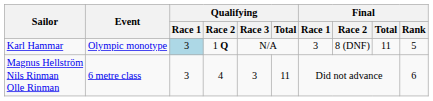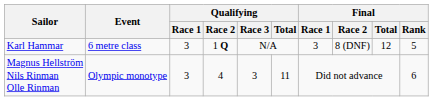 <table class=wikitable style="font-size:90%">
 <tr>
 <th rowspan=2>Sailor</th>
 <th rowspan=2>Event</th>
 <th colspan=4>Qualifying</th>
 <th colspan=4>Final</th>
 </tr>
 <tr>
 <th>Race 1</th>
 <th>Race 2</th>
 <th>Race 3</th>
 <th>Total</th>
 <th>Race 1</th>
 <th>Race 2</th>
 <th>Total</th>
 <th>Rank</th>
 </tr>
 <tr>
 <td><a href='#'>Karl Hammar</a></td>
-<td><a href='#'>Olympic monotype</a></td>
-<td align=center style="background: lightblue;">3</td>
+<td><a href='#'>6 metre class</a></td>
+<td align=center>3</td>
 <td align=center>1 <strong>Q</strong></td>
 <td align=center colspan=2>N/A</td>
 <td align=center>3</td>
 <td align=center>8 (DNF)</td>
-<td align=center>11</td>
+<td align=center>12</td>
 <td align=center>5</td>
 </tr>
 <tr>
 <td><a href='#'>Magnus Hellström</a> <br> <a href='#'>Nils Rinman</a> <br> <a href='#'>Olle Rinman</a></td>
-<td><a href='#'>6 metre class</a></td>
+<td><a href='#'>Olympic monotype</a></td>
 <td align=center>3</td>
 <td align=center>4</td>
 <td align=center>3</td>
 <td align=center>11</td>
 <td align=center colspan=3>Did not advance</td>
 <td align=center>6</td>
 </tr>
 </table>
